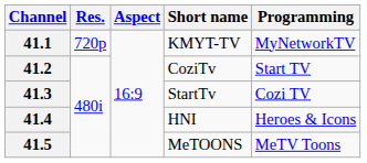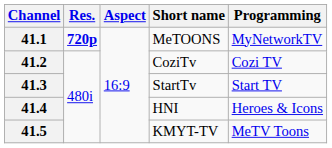 <table class="wikitable">
 <tr>
 <th scope = "col"><a href='#'>Channel</a></th>
 <th scope = "col"><a href='#'>Res.</a></th>
 <th scope = "col"><a href='#'>Aspect</a></th>
 <th scope = "col">Short name</th>
 <th scope = "col">Programming</th>
 </tr>
 <tr>
 <th scope = "row">41.1</th>
-<td><a href='#'>720p</a></td>
+<td><strong><a href='#'>720p</a></strong></td>
 <td rowspan=5><a href='#'>16:9</a></td>
-<td>KMYT-TV</td>
+<td>MeTOONS</td>
 <td><a href='#'>MyNetworkTV</a></td>
 </tr>
 <tr>
 <th scope = "row">41.2</th>
 <td rowspan=4><a href='#'>480i</a></td>
 <td>CoziTv</td>
-<td><a href='#'>Start TV</a></td>
+<td><a href='#'>Cozi TV</a></td>
 </tr>
 <tr>
 <th scope = "row">41.3</th>
 <td>StartTv</td>
-<td><a href='#'>Cozi TV</a></td>
+<td><a href='#'>Start TV</a></td>
 </tr>
 <tr>
 <th scope = "row">41.4</th>
 <td>HNI</td>
 <td><a href='#'>Heroes & Icons</a></td>
 </tr>
 <tr>
 <th scope = "row">41.5</th>
-<td>MeTOONS</td>
+<td>KMYT-TV</td>
 <td><a href='#'>MeTV Toons</a></td>
 </tr>
 </table>
